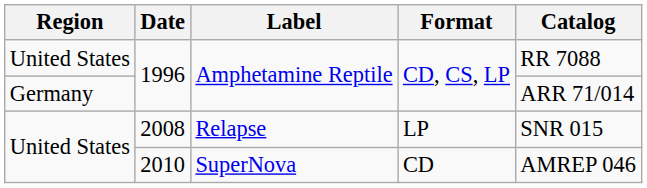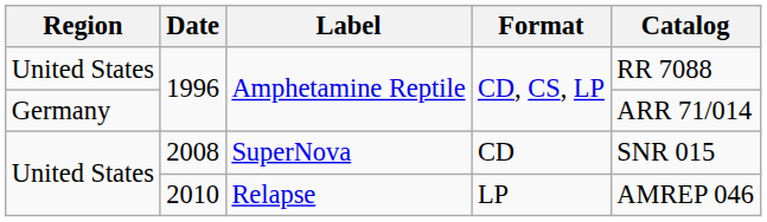 <table class="wikitable">
 <tr>
 <th>Region</th>
 <th>Date</th>
 <th>Label</th>
 <th>Format</th>
 <th>Catalog</th>
 </tr>
 <tr>
 <td>United States</td>
 <td rowspan="2">1996</td>
 <td rowspan="2"><a href='#'>Amphetamine Reptile</a></td>
 <td rowspan="2"><a href='#'>CD</a>, <a href='#'>CS</a>, <a href='#'>LP</a></td>
 <td>RR 7088</td>
 </tr>
 <tr>
 <td>Germany</td>
 <td>ARR 71/014</td>
 </tr>
 <tr>
 <td rowspan="2">United States</td>
 <td>2008</td>
-<td><a href='#'>Relapse</a></td>
-<td>LP</td>
+<td><a href='#'>SuperNova</a></td>
+<td>CD</td>
 <td>SNR 015</td>
 </tr>
 <tr>
 <td>2010</td>
-<td><a href='#'>SuperNova</a></td>
-<td>CD</td>
+<td><a href='#'>Relapse</a></td>
+<td>LP</td>
 <td>AMREP 046</td>
 </tr>
 </table>
